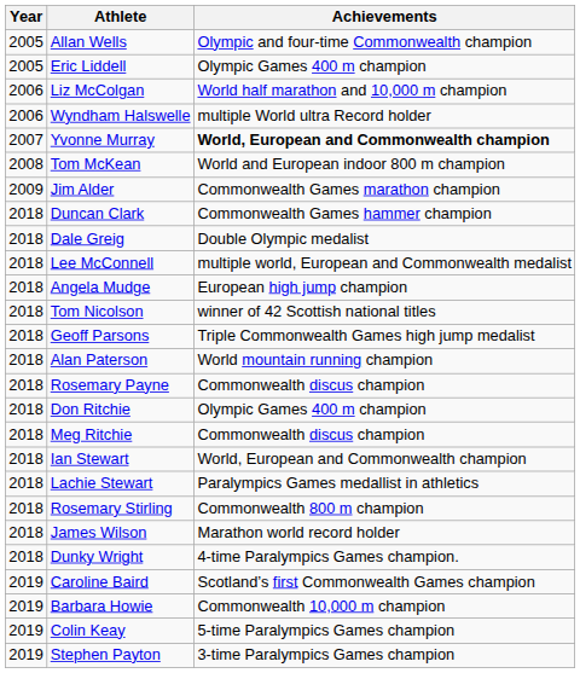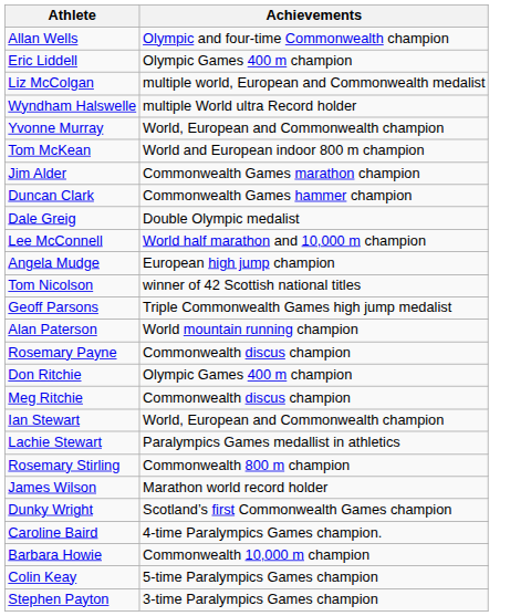 <table class="wikitable sortable">
 <tr>
-<th>Year</th>
 <th>Athlete</th>
 <th class="unsortable">Achievements</th>
 </tr>
 <tr>
-<td>2005</td>
 <td><a href='#'>Allan Wells</a></td>
 <td><a href='#'>Olympic</a> and four-time <a href='#'>Commonwealth</a> champion</td>
 </tr>
 <tr>
-<td>2005</td>
 <td><a href='#'>Eric Liddell</a></td>
 <td>Olympic Games <a href='#'>400 m</a> champion</td>
 </tr>
 <tr>
-<td>2006</td>
 <td><a href='#'>Liz McColgan</a></td>
-<td><a href='#'>World half marathon</a> and <a href='#'>10,000 m</a> champion</td>
+<td>multiple world, European and Commonwealth medalist</td>
 </tr>
 <tr>
-<td>2006</td>
 <td><a href='#'>Wyndham Halswelle</a></td>
 <td>multiple World ultra Record holder</td>
 </tr>
 <tr>
-<td>2007</td>
 <td><a href='#'>Yvonne Murray</a></td>
-<td><strong>World, European and Commonwealth champion</strong></td>
+<td>World, European and Commonwealth champion</td>
 </tr>
 <tr>
-<td>2008</td>
 <td><a href='#'>Tom McKean</a></td>
 <td>World and European indoor 800 m champion</td>
 </tr>
 <tr>
-<td>2009</td>
 <td><a href='#'>Jim Alder</a></td>
 <td>Commonwealth Games <a href='#'>marathon</a> champion</td>
 </tr>
 <tr>
-<td>2018</td>
 <td><a href='#'>Duncan Clark</a></td>
 <td>Commonwealth Games <a href='#'>hammer</a> champion</td>
 </tr>
 <tr>
-<td>2018</td>
 <td><a href='#'>Dale Greig</a></td>
 <td>Double Olympic medalist</td>
 </tr>
 <tr>
-<td>2018</td>
 <td><a href='#'>Lee McConnell</a></td>
-<td>multiple world, European and Commonwealth medalist</td>
+<td><a href='#'>World half marathon</a> and <a href='#'>10,000 m</a> champion</td>
 </tr>
 <tr>
-<td>2018</td>
 <td><a href='#'>Angela Mudge</a></td>
 <td>European <a href='#'>high jump</a> champion</td>
 </tr>
 <tr>
-<td>2018</td>
 <td><a href='#'>Tom Nicolson</a></td>
 <td>winner of 42 Scottish national titles</td>
 </tr>
 <tr>
-<td>2018</td>
 <td><a href='#'>Geoff Parsons</a></td>
 <td>Triple Commonwealth Games high jump medalist</td>
 </tr>
 <tr>
-<td>2018</td>
 <td><a href='#'>Alan Paterson</a></td>
 <td>World <a href='#'>mountain running</a> champion</td>
 </tr>
 <tr>
-<td>2018</td>
 <td><a href='#'>Rosemary Payne</a></td>
 <td>Commonwealth <a href='#'>discus</a> champion</td>
 </tr>
 <tr>
-<td>2018</td>
 <td><a href='#'>Don Ritchie</a></td>
 <td>Olympic Games <a href='#'>400 m</a> champion</td>
 </tr>
 <tr>
-<td>2018</td>
 <td><a href='#'>Meg Ritchie</a></td>
 <td>Commonwealth <a href='#'>discus</a> champion</td>
 </tr>
 <tr>
-<td>2018</td>
 <td><a href='#'>Ian Stewart</a></td>
 <td>World, European and Commonwealth champion</td>
 </tr>
 <tr>
-<td>2018</td>
 <td><a href='#'>Lachie Stewart</a></td>
 <td>Paralympics Games medallist in athletics</td>
 </tr>
 <tr>
-<td>2018</td>
 <td><a href='#'>Rosemary Stirling</a></td>
 <td>Commonwealth <a href='#'>800 m</a> champion</td>
 </tr>
 <tr>
-<td>2018</td>
 <td><a href='#'>James Wilson</a></td>
 <td>Marathon world record holder</td>
 </tr>
 <tr>
-<td>2018</td>
 <td><a href='#'>Dunky Wright</a></td>
+<td>Scotland’s <a href='#'>first</a> Commonwealth Games champion</td>
+</tr>
+<tr>
+<td><a href='#'>Caroline Baird</a></td>
 <td>4-time Paralympics Games champion.</td>
 </tr>
 <tr>
-<td>2019</td>
-<td><a href='#'>Caroline Baird</a></td>
-<td>Scotland’s <a href='#'>first</a> Commonwealth Games champion</td>
-</tr>
-<tr>
-<td>2019</td>
 <td><a href='#'>Barbara Howie</a></td>
 <td>Commonwealth <a href='#'>10,000 m</a> champion</td>
 </tr>
 <tr>
-<td>2019</td>
 <td><a href='#'>Colin Keay</a></td>
 <td>5-time Paralympics Games champion</td>
 </tr>
 <tr>
-<td>2019</td>
 <td><a href='#'>Stephen Payton</a></td>
 <td>3-time Paralympics Games champion</td>
 </tr>
 </table>
